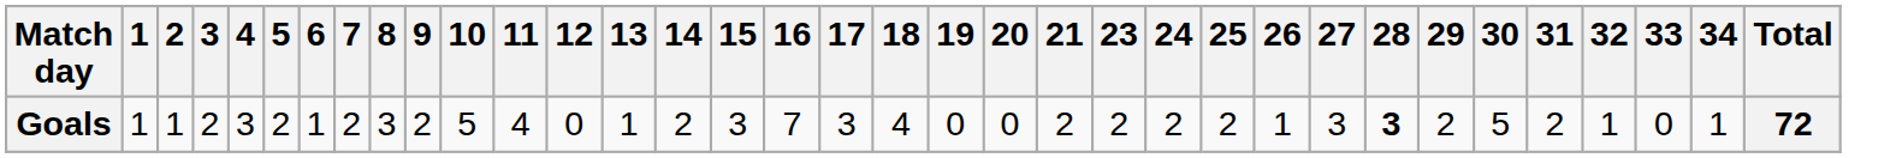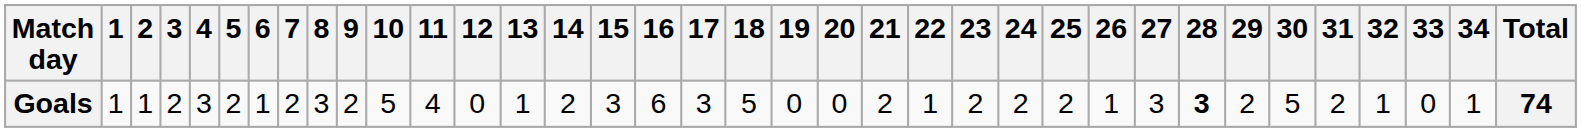 <table class="wikitable" style="width:100%; font-size:85%;">
 <tr valign=top>
 <th align=center>Match day</th>
 <th align=center>1</th>
 <th align=center>2</th>
 <th align=center>3</th>
 <th align=center>4</th>
 <th align=center>5</th>
 <th align=center>6</th>
 <th align=center>7</th>
 <th align=center>8</th>
 <th align=center>9</th>
 <th align=center>10</th>
 <th align=center>11</th>
 <th align=center>12</th>
 <th align=center>13</th>
 <th align=center>14</th>
 <th align=center>15</th>
 <th align=center>16</th>
 <th align=center>17</th>
 <th align=center>18</th>
 <th align=center>19</th>
 <th align=center>20</th>
 <th align=center>21</th>
+<th align=center>22</th>
 <th align=center>23</th>
 <th align=center>24</th>
 <th align=center>25</th>
 <th align=center>26</th>
 <th align=center>27</th>
 <th align=center>28</th>
 <th align=center>29</th>
 <th align=center>30</th>
 <th align=center>31</th>
 <th align=center>32</th>
 <th align=center>33</th>
 <th align=center>34</th>
 <th align=center><strong>Total</strong></th>
 </tr>
 <tr>
 <th align=center>Goals</th>
 <td align=center>1</td>
 <td align=center>1</td>
 <td align=center>2</td>
 <td align=center>3</td>
 <td align=center>2</td>
 <td align=center>1</td>
 <td align=center>2</td>
 <td align=center>3</td>
 <td align=center>2</td>
 <td align=center>5</td>
 <td align=center>4</td>
 <td align=center>0</td>
 <td align=center>1</td>
 <td align=center>2</td>
 <td align=center>3</td>
-<td align=center>7</td>
+<td align=center>6</td>
 <td align=center>3</td>
-<td align=center>4</td>
+<td align=center>5</td>
 <td align=center>0</td>
 <td align=center>0</td>
 <td align=center>2</td>
+<td align=center>1</td>
 <td align=center>2</td>
 <td align=center>2</td>
 <td align=center>2</td>
 <td align=center>1</td>
 <td align=center>3</td>
 <td align=center><strong>3</strong></td>
 <td align=center>2</td>
 <td align=center>5</td>
 <td align=center>2</td>
 <td align=center>1</td>
 <td align=center>0</td>
 <td align=center>1</td>
-<th align=center><strong>72</strong></th>
+<th align=center><strong>74</strong></th>
 </tr>
 </table>
